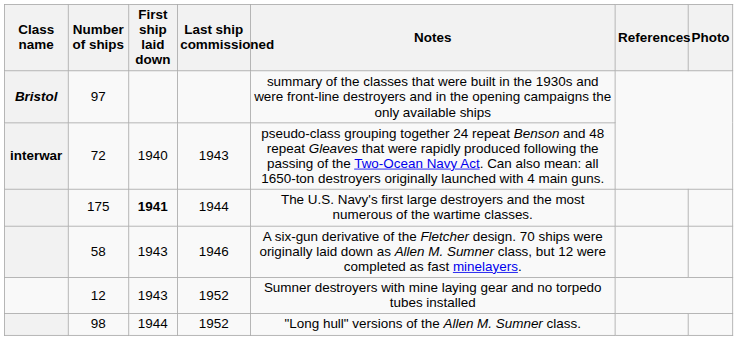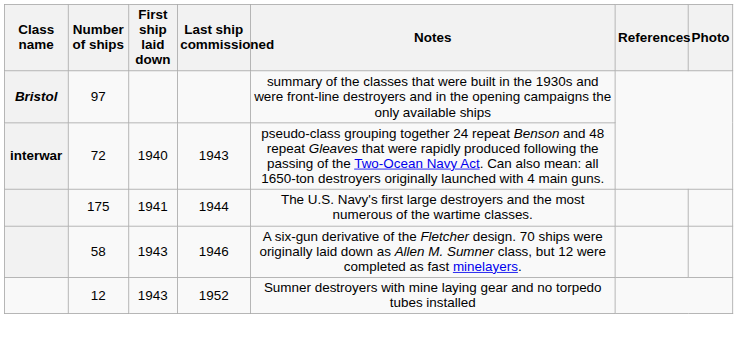 <table class="wikitable sortable plainrowheaders" style="text-align:center">
 <tr>
 <th scope="col" style="max-width: 8em;">Class name</th>
 <th scope="col" style="max-width: 5em;">Number of ships</th>
 <th scope="col" style="max-width: 5em;">First ship laid down</th>
 <th scope="col" style="max-width: 5em;">Last ship commissioned</th>
 <th scope="col" class="unsortable">Notes</th>
 <th scope="col" style="max-width: 5em;"class="unsortable">References</th>
 <th scope="col" class="unsortable">Photo</th>
 </tr>
 <tr>
 <th scope="row"><em>Bristol</em></th>
 <td>97</td>
 <td></td>
 <td></td>
 <td>summary of the classes that were built in the 1930s and were front-line destroyers and in the opening campaigns the only available ships</td>
 </tr>
 <tr>
 <th scope="row">interwar</th>
 <td>72</td>
 <td>1940</td>
 <td>1943</td>
 <td>pseudo-class grouping together 24 repeat <em>Benson</em> and 48 repeat <em>Gleaves</em> that were rapidly produced following the passing of the <a href='#'>Two-Ocean Navy Act</a>. Can also mean: all 1650-ton destroyers originally launched with 4 main guns.</td>
 </tr>
 <tr>
 <th scope="row"></th>
 <td>175</td>
-<td><strong>1941</strong></td>
+<td>1941</td>
 <td>1944</td>
 <td>The U.S. Navy's first large destroyers and the most numerous of the wartime classes.</td>
 <td></td>
 <td></td>
 </tr>
 <tr>
 <th scope="row"></th>
 <td>58</td>
 <td>1943</td>
 <td>1946</td>
 <td>A six-gun derivative of the <em>Fletcher</em> design. 70 ships were originally laid down as <em>Allen M. Sumner</em> class, but 12 were completed as  fast <a href='#'>minelayers</a>.</td>
 <td></td>
 <td></td>
 </tr>
 <tr>
 <td scope="row"></td>
 <td>12</td>
 <td>1943</td>
 <td>1952</td>
 <td>Sumner destroyers with mine laying gear and no torpedo tubes installed</td>
 </tr>
-<tr>
-<th scope="row"></th>
-<td>98</td>
-<td>1944</td>
-<td>1952</td>
-<td>"Long hull" versions of the <em>Allen M. Sumner</em> class.</td>
-<td></td>
-<td></td>
-</tr>
 </table>
